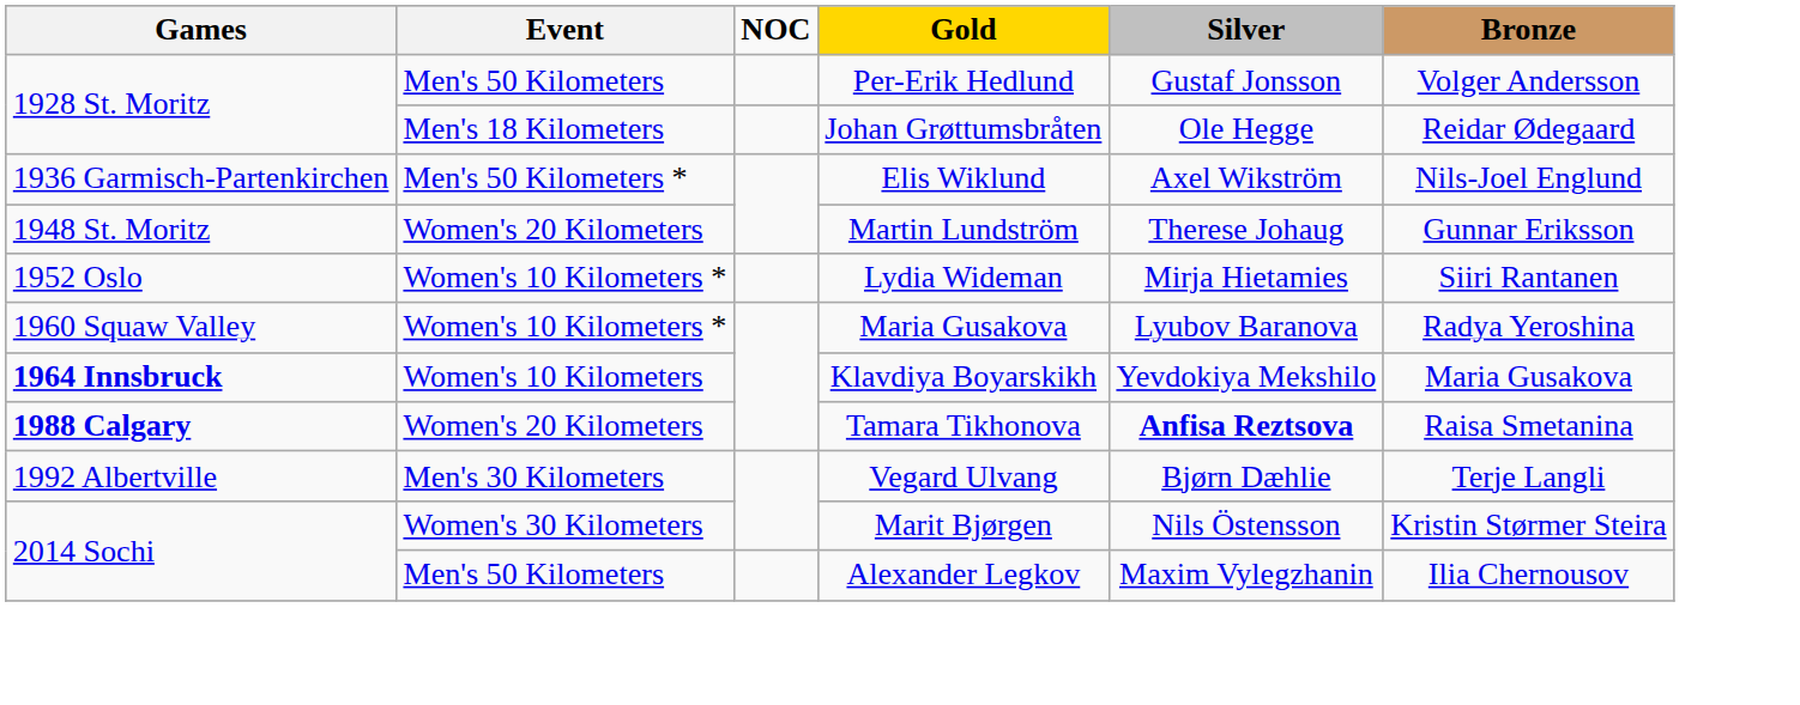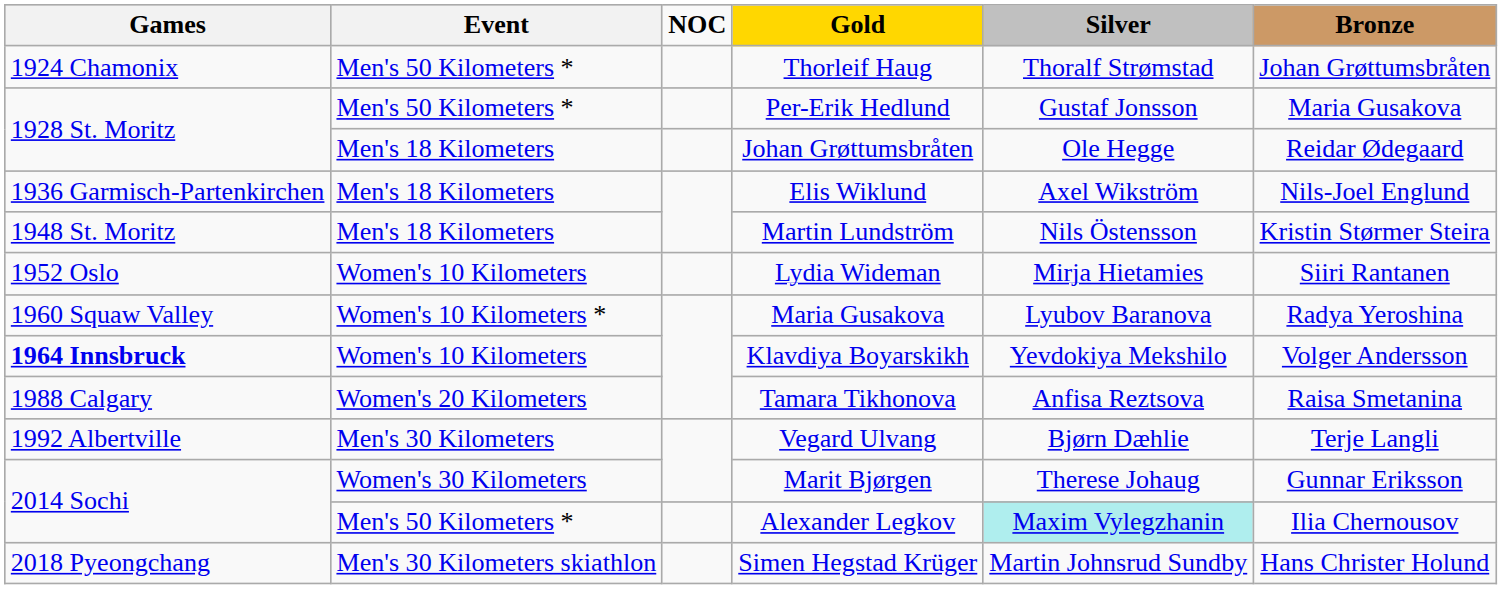 <table class="wikitable sortable">
 <tr align=center>
 <th><strong>Games</strong></th>
 <th>Event</th>
 <td><strong>NOC</strong></td>
 <th style="background:gold;"><strong>Gold</strong></th>
 <th style="background:silver;"><strong>Silver</strong></th>
 <th style="background:#c96;"><strong>Bronze</strong></th>
 </tr>
 <tr>
+<td><a href='#'>1924 Chamonix</a></td>
+<td><a href='#'>Men's 50 Kilometers</a> *</td>
+<td align=left></td>
+<td align=center><a href='#'>Thorleif Haug</a></td>
+<td align=center><a href='#'>Thoralf Strømstad</a></td>
+<td align=center><a href='#'>Johan Grøttumsbråten</a></td>
+</tr>
+<tr>
 <td rowspan=2><a href='#'>1928 St. Moritz</a></td>
-<td><a href='#'>Men's 50 Kilometers</a></td>
+<td><a href='#'>Men's 50 Kilometers</a> *</td>
 <td align=left></td>
 <td align=center><a href='#'>Per-Erik Hedlund</a></td>
 <td align=center><a href='#'>Gustaf Jonsson</a></td>
-<td align=center><a href='#'>Volger Andersson</a></td>
+<td align=center><a href='#'>Maria Gusakova</a></td>
 </tr>
 <tr>
 <td><a href='#'>Men's 18 Kilometers</a></td>
 <td align=left></td>
 <td align=center><a href='#'>Johan Grøttumsbråten</a></td>
 <td align=center><a href='#'>Ole Hegge</a></td>
 <td align=center><a href='#'>Reidar Ødegaard</a></td>
 </tr>
 <tr>
 <td><a href='#'>1936 Garmisch-Partenkirchen</a></td>
-<td><a href='#'>Men's 50 Kilometers</a> *</td>
+<td><a href='#'>Men's 18 Kilometers</a></td>
 <td rowspan="2" style="text-align:left;"></td>
 <td align=center><a href='#'>Elis Wiklund</a></td>
 <td align=center><a href='#'>Axel Wikström</a></td>
 <td align=center><a href='#'>Nils-Joel Englund</a></td>
 </tr>
 <tr>
 <td><a href='#'>1948 St. Moritz</a></td>
-<td><a href='#'>Women's 20 Kilometers</a></td>
+<td><a href='#'>Men's 18 Kilometers</a></td>
 <td align=center><a href='#'>Martin Lundström</a></td>
-<td align=center><a href='#'>Therese Johaug</a></td>
-<td align=center><a href='#'>Gunnar Eriksson</a></td>
+<td align=center><a href='#'>Nils Östensson</a></td>
+<td align=center><a href='#'>Kristin Størmer Steira</a></td>
 </tr>
 <tr>
 <td><a href='#'>1952 Oslo</a></td>
-<td><a href='#'>Women's 10 Kilometers</a> *</td>
+<td><a href='#'>Women's 10 Kilometers</a></td>
 <td align=left></td>
 <td align=center><a href='#'>Lydia Wideman</a></td>
 <td align=center><a href='#'>Mirja Hietamies</a></td>
 <td align=center><a href='#'>Siiri Rantanen</a></td>
 </tr>
 <tr>
 <td><a href='#'>1960 Squaw Valley</a></td>
 <td><a href='#'>Women's 10 Kilometers</a> *</td>
 <td rowspan="3" style="text-align:left;"></td>
 <td align=center><a href='#'>Maria Gusakova</a></td>
 <td align=center><a href='#'>Lyubov Baranova</a></td>
 <td align=center><a href='#'>Radya Yeroshina</a></td>
 </tr>
 <tr>
 <td><strong><a href='#'>1964 Innsbruck</a></strong></td>
 <td><a href='#'>Women's 10 Kilometers</a></td>
 <td align=center><a href='#'>Klavdiya Boyarskikh</a></td>
 <td align=center><a href='#'>Yevdokiya Mekshilo</a></td>
-<td align=center><a href='#'>Maria Gusakova</a></td>
+<td align=center><a href='#'>Volger Andersson</a></td>
 </tr>
 <tr>
-<td><strong><a href='#'>1988 Calgary</a></strong></td>
+<td><a href='#'>1988 Calgary</a></td>
 <td><a href='#'>Women's 20 Kilometers</a></td>
 <td align=center><a href='#'>Tamara Tikhonova</a></td>
-<td align=center><strong><a href='#'>Anfisa Reztsova</a></strong></td>
+<td align=center><a href='#'>Anfisa Reztsova</a></td>
 <td align=center><a href='#'>Raisa Smetanina</a></td>
 </tr>
 <tr>
 <td><a href='#'>1992 Albertville</a></td>
 <td><a href='#'>Men's 30 Kilometers</a></td>
 <td rowspan=2 align=left></td>
 <td align=center><a href='#'>Vegard Ulvang</a></td>
 <td align=center><a href='#'>Bjørn Dæhlie</a></td>
 <td align=center><a href='#'>Terje Langli</a></td>
 </tr>
 <tr>
 <td rowspan=2><a href='#'>2014 Sochi</a></td>
 <td><a href='#'>Women's 30 Kilometers</a></td>
 <td align=center><a href='#'>Marit Bjørgen</a></td>
-<td align=center><a href='#'>Nils Östensson</a></td>
-<td align=center><a href='#'>Kristin Størmer Steira</a></td>
+<td align=center><a href='#'>Therese Johaug</a></td>
+<td align=center><a href='#'>Gunnar Eriksson</a></td>
 </tr>
 <tr>
-<td><a href='#'>Men's 50 Kilometers</a></td>
+<td><a href='#'>Men's 50 Kilometers</a> *</td>
 <td align=left></td>
 <td align=center><a href='#'>Alexander Legkov</a></td>
-<td align=center><a href='#'>Maxim Vylegzhanin</a></td>
+<td align=center style="background: paleturquoise;"><a href='#'>Maxim Vylegzhanin</a></td>
 <td align=center><a href='#'>Ilia Chernousov</a></td>
 </tr>
+<tr>
+<td><a href='#'>2018 Pyeongchang</a></td>
+<td><a href='#'>Men's 30 Kilometers skiathlon</a></td>
+<td align=left></td>
+<td align=center><a href='#'>Simen Hegstad Krüger</a></td>
+<td align=center><a href='#'>Martin Johnsrud Sundby</a></td>
+<td align=center><a href='#'>Hans Christer Holund</a></td>
+</tr>
 </table>
